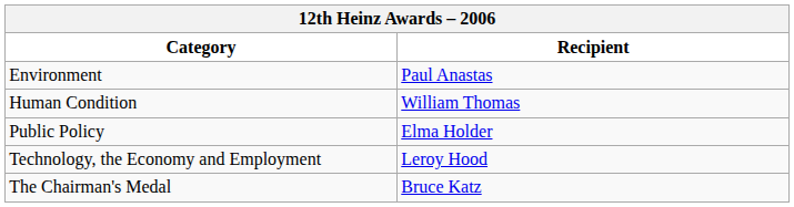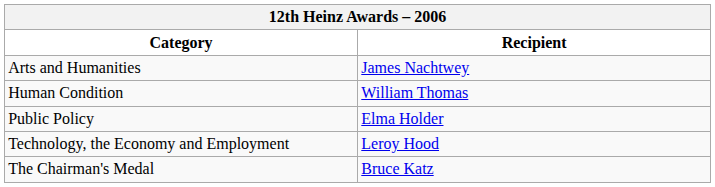 <table class="wikitable" style="width:80%; text-align:left">
 <tr>
 <th style="background:cream" colspan=2><span>12th Heinz Awards – 2006</span></th>
 </tr>
 <tr>
 <th style="background:white; width:40%">Category</th>
 <th style="background:white; width:40%">Recipient</th>
 </tr>
 <tr>
-<td>Environment</td>
-<td><a href='#'>Paul Anastas</a></td>
+<td>Arts and Humanities</td>
+<td><a href='#'>James Nachtwey</a></td>
 </tr>
 <tr>
 <td>Human Condition</td>
 <td><a href='#'>William Thomas</a></td>
 </tr>
 <tr>
 <td>Public Policy</td>
 <td><a href='#'>Elma Holder</a></td>
 </tr>
 <tr>
 <td>Technology, the Economy and Employment</td>
 <td><a href='#'>Leroy Hood</a></td>
 </tr>
 <tr>
 <td>The Chairman's Medal</td>
 <td><a href='#'>Bruce Katz</a></td>
 </tr>
 </table>
